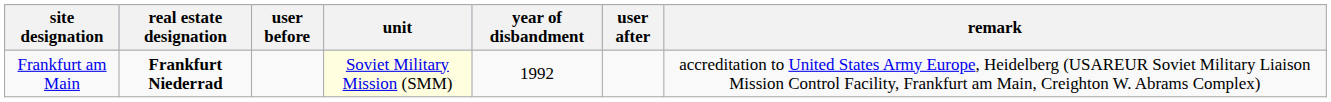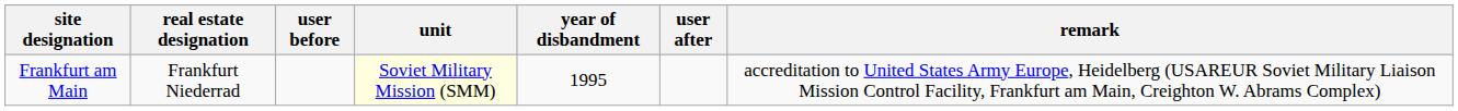 <table class="wikitable " style="text-align:center">
 <tr bgcolor=#80C0FF>
 <th>site designation</th>
 <th>real estate designation</th>
 <th>user before</th>
 <th>unit</th>
 <th>year of disbandment</th>
 <th>user after</th>
 <th>remark</th>
 </tr>
 <tr>
 <td><a href='#'>Frankfurt am Main</a></td>
-<td><strong>Frankfurt Niederrad</strong></td>
+<td>Frankfurt Niederrad</td>
 <td></td>
 <td style="background: lightyellow;"><a href='#'>Soviet Military Mission</a> (SMM)</td>
-<td>1992</td>
+<td>1995</td>
 <td></td>
 <td>accreditation to <a href='#'>United States Army Europe</a>, Heidelberg (USAREUR Soviet Military Liaison Mission Control Facility, Frankfurt am Main, Creighton W. Abrams Complex)</td>
 </tr>
 </table>
